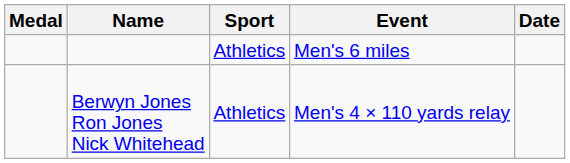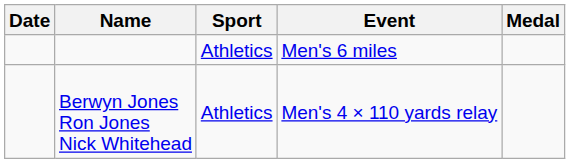 <table class="wikitable sortable" style="font-size: 95%;">
 <tr>
-<th>Medal</th>
+<th>Date</th>
 <th>Name</th>
 <th>Sport</th>
 <th>Event</th>
-<th>Date</th>
+<th>Medal</th>
 </tr>
 <tr>
 <td></td>
 <td></td>
 <td><a href='#'>Athletics</a></td>
 <td><a href='#'>Men's 6 miles</a></td>
 <td></td>
 </tr>
 <tr>
 <td></td>
 <td><br><a href='#'>Berwyn Jones</a><br><a href='#'>Ron Jones</a><br><a href='#'>Nick Whitehead</a></td>
 <td><a href='#'>Athletics</a></td>
 <td><a href='#'>Men's 4 × 110 yards relay</a></td>
 <td></td>
 </tr>
 </table>
